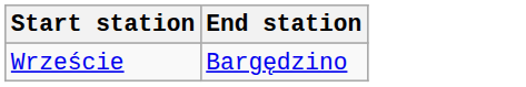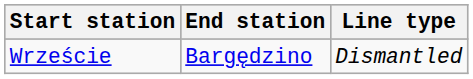 <table class="wikitable">
 <tr>
 <th>Start station</th>
 <th>End station</th>
+<th>Line type</th>
 </tr>
 <tr>
 <td><a href='#'>Wrzeście</a></td>
 <td><a href='#'>Bargędzino</a></td>
+<td><em>Dismantled</em></td>
 </tr>
 </table>
